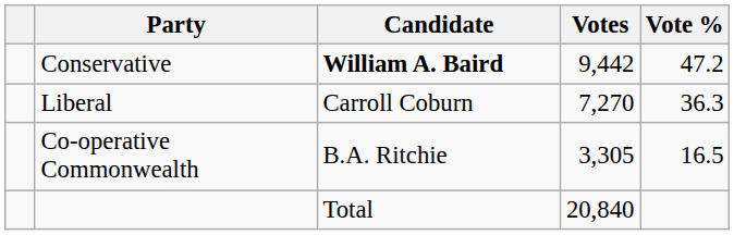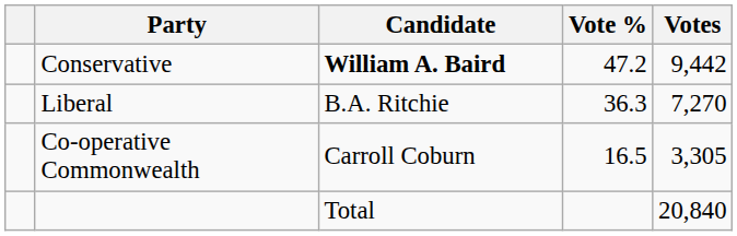 <table class="wikitable">
 <tr>
 <th></th>
 <th scope="col" width="175">Party</th>
 <th scope="col" width="150">Candidate</th>
+<th>Vote %</th>
 <th>Votes</th>
-<th>Vote %</th>
 </tr>
 <tr>
 <td>   </td>
 <td>Conservative</td>
 <td><strong>William A. Baird</strong></td>
+<td align=right>47.2</td>
 <td align=right>9,442</td>
-<td align=right>47.2</td>
 </tr>
 <tr>
 <td>   </td>
 <td>Liberal</td>
-<td>Carroll Coburn</td>
+<td>B.A. Ritchie</td>
+<td align=right>36.3</td>
 <td align=right>7,270</td>
-<td align=right>36.3</td>
 </tr>
 <tr>
 <td>   </td>
 <td>Co-operative Commonwealth</td>
-<td>B.A. Ritchie</td>
+<td>Carroll Coburn</td>
+<td align=right>16.5</td>
 <td align=right>3,305</td>
-<td align=right>16.5</td>
 </tr>
 <tr>
 <td></td>
 <td></td>
 <td>Total</td>
+<td></td>
 <td align=right>20,840</td>
-<td></td>
 </tr>
 </table>
